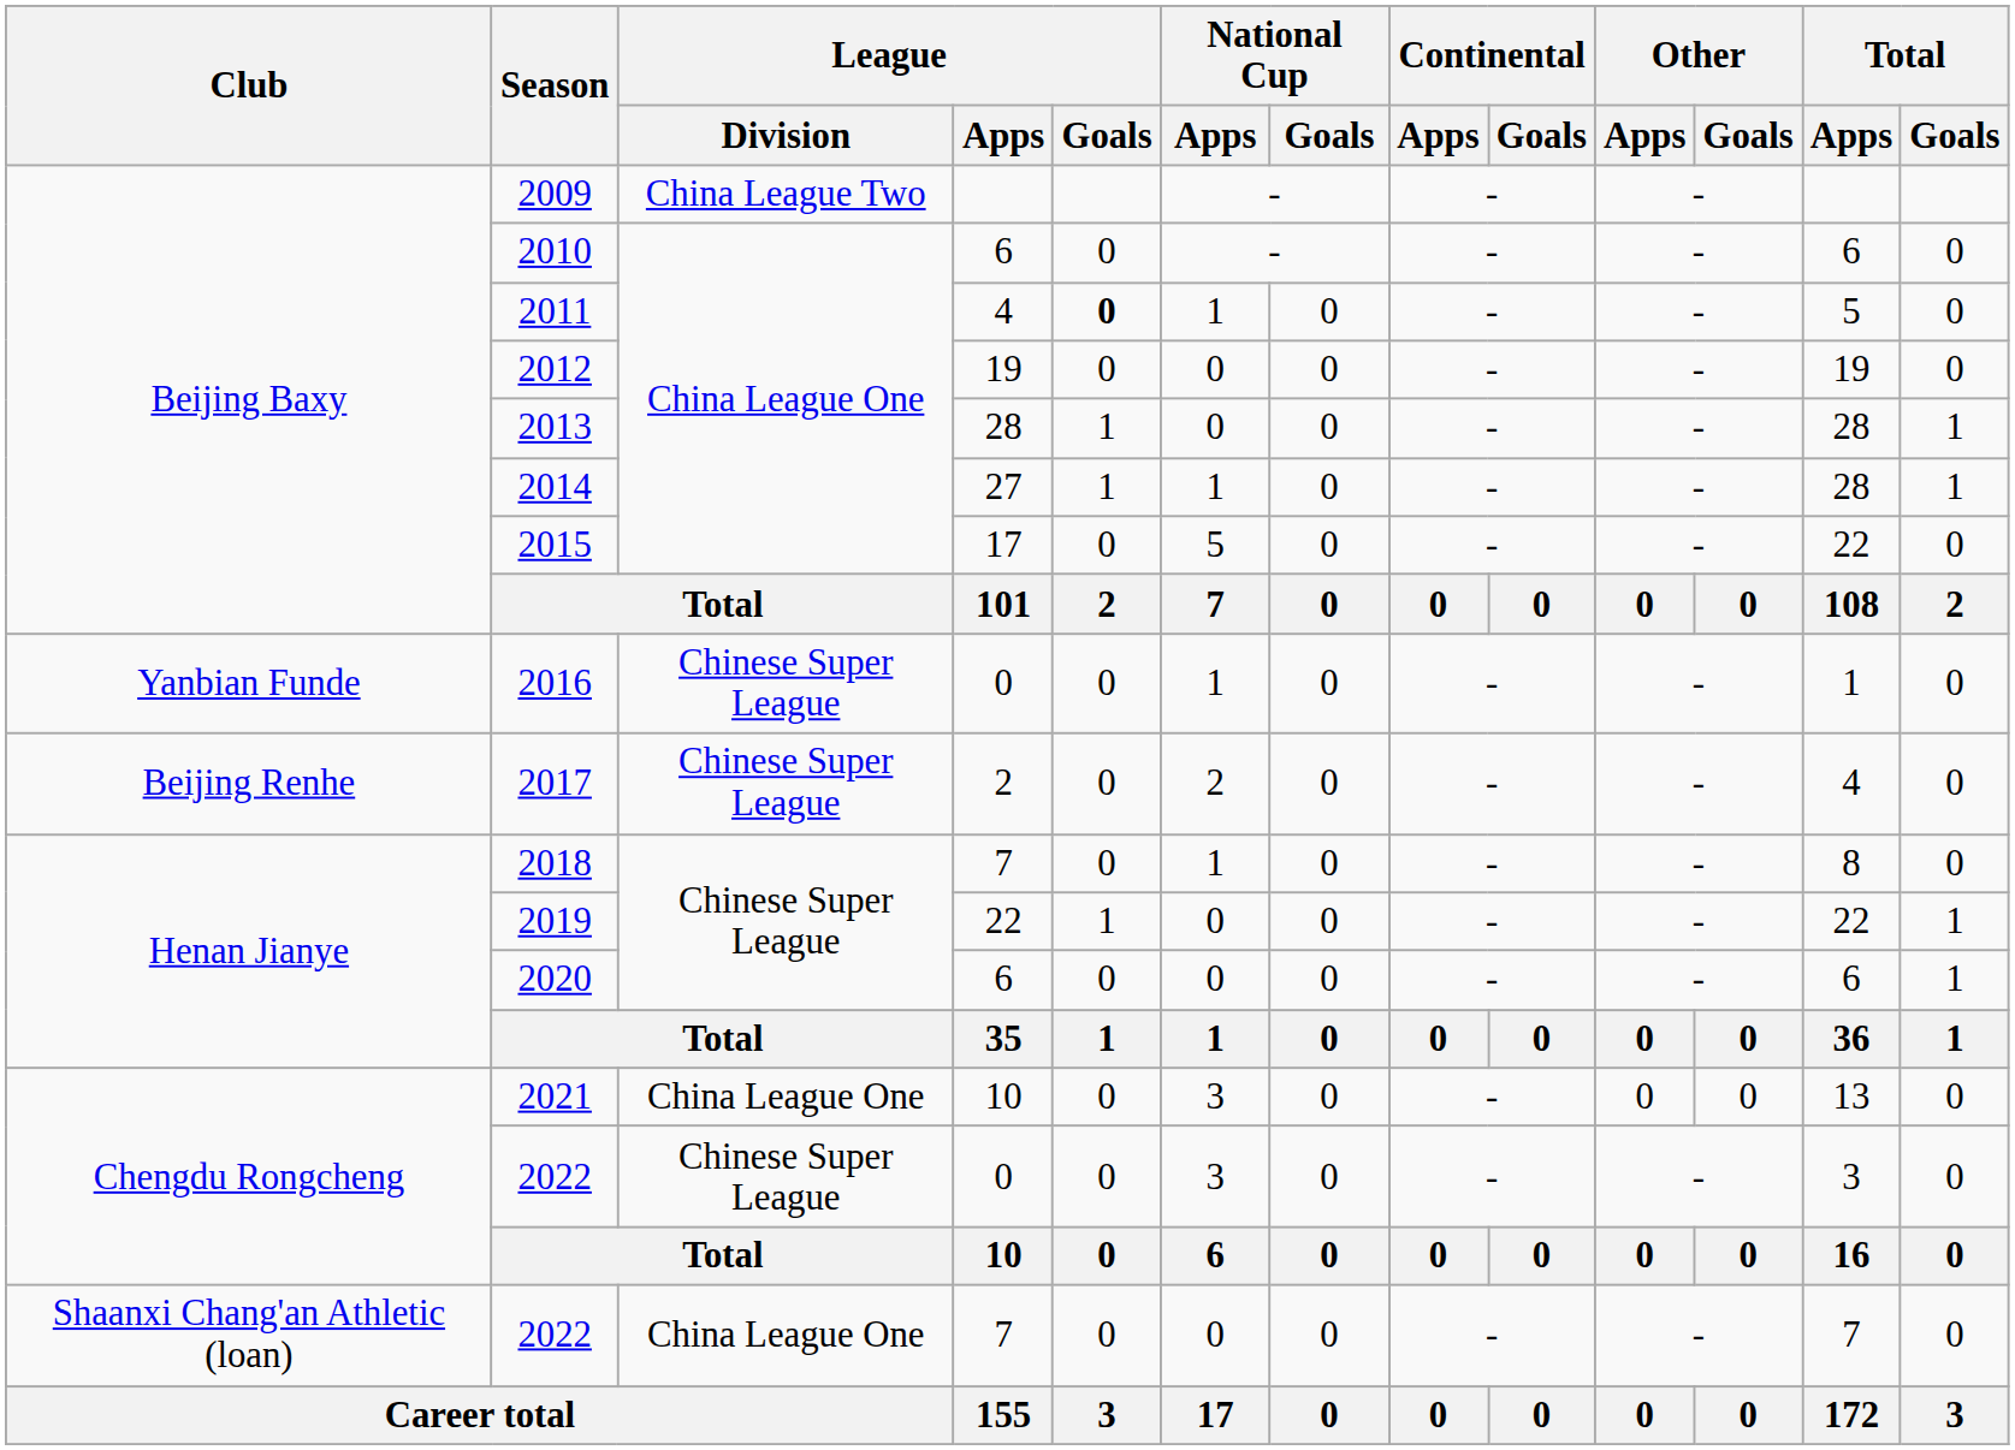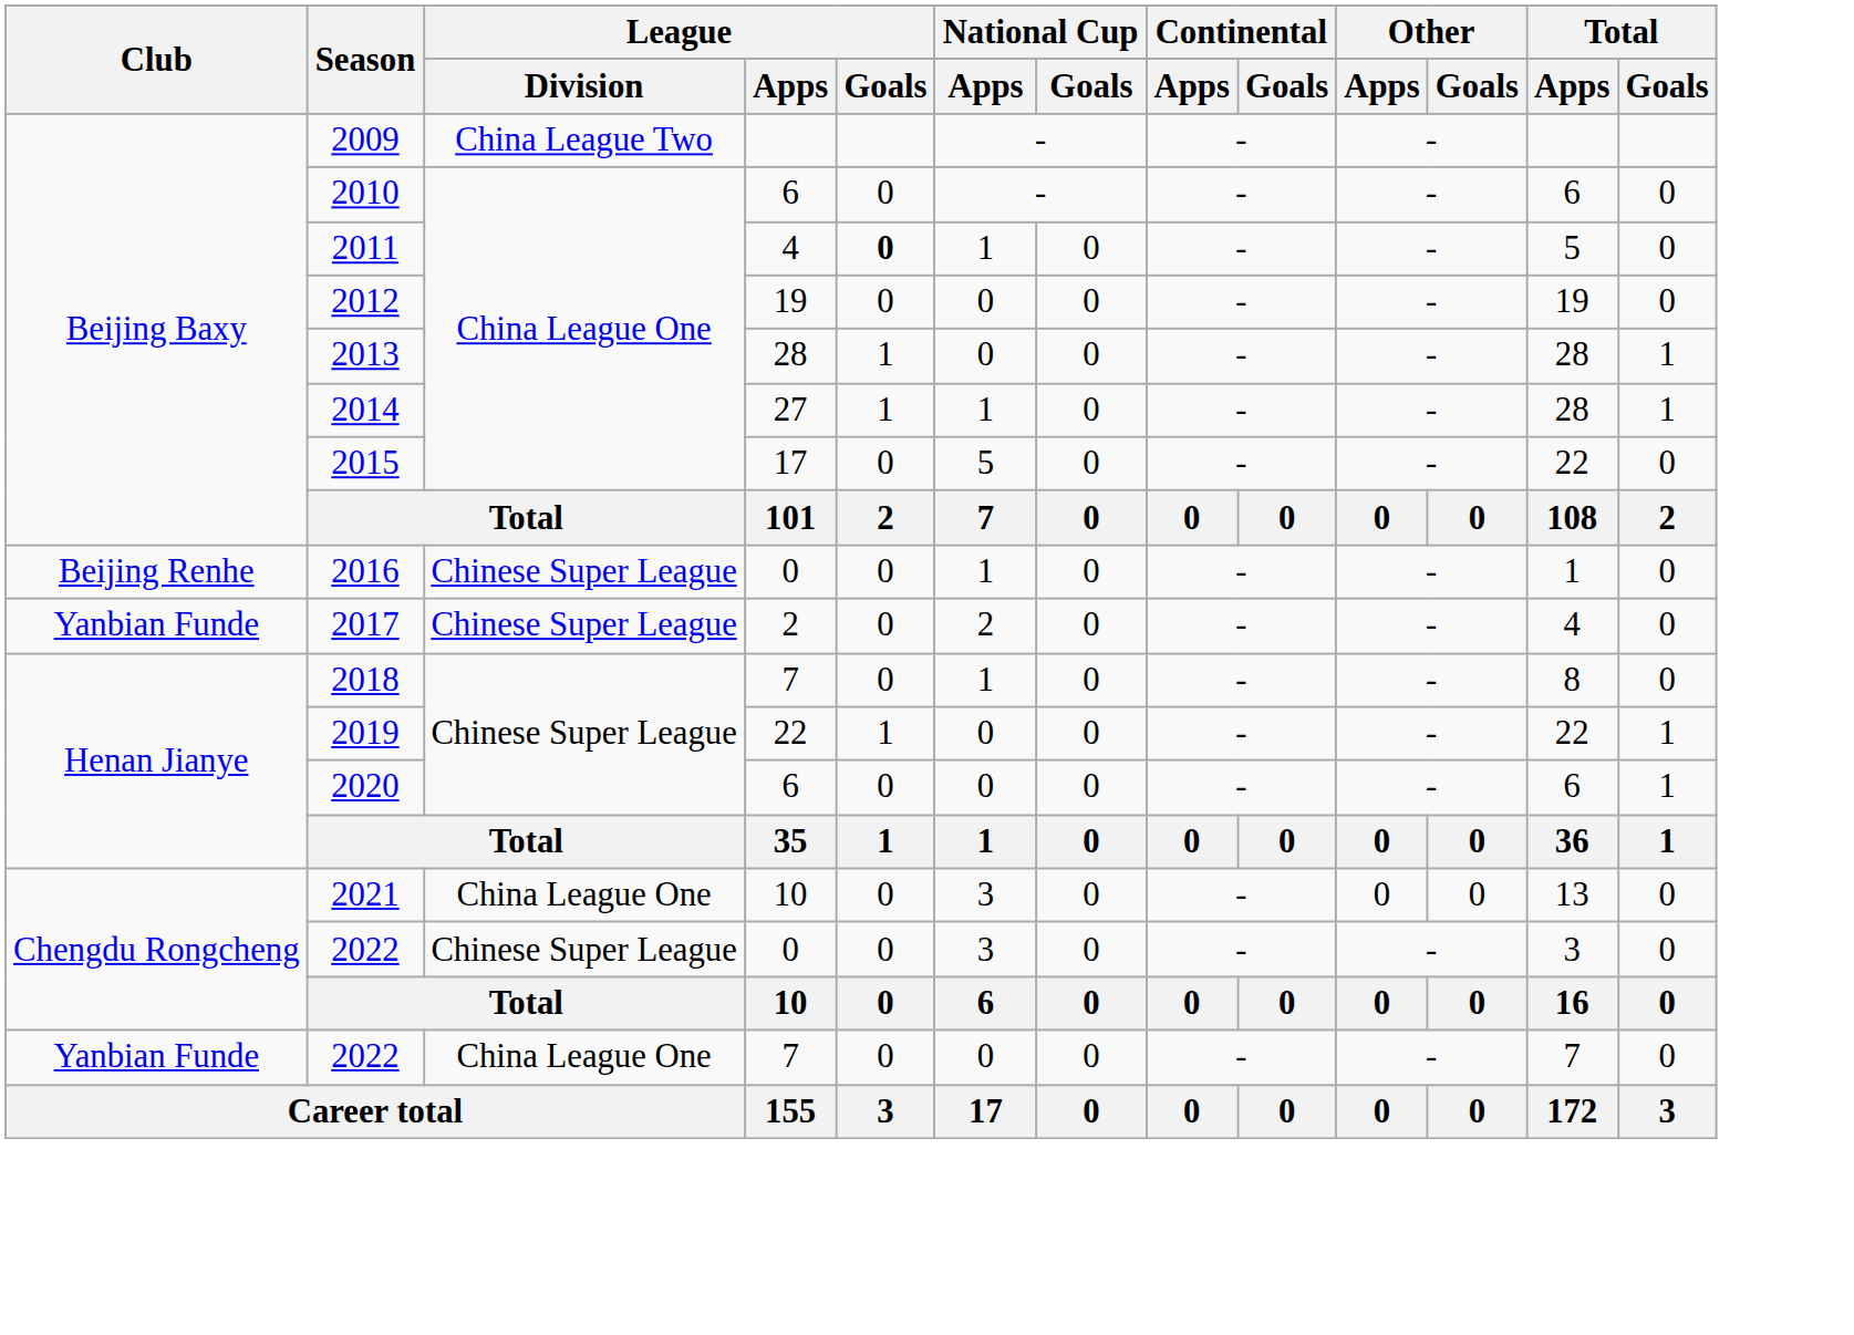 <table class="wikitable" style="text-align: center">
 <tr>
 <th rowspan="2">Club</th>
 <th rowspan="2">Season</th>
 <th colspan="3">League</th>
 <th colspan="2">National Cup</th>
 <th colspan="2">Continental</th>
 <th colspan="2">Other</th>
 <th colspan="2">Total</th>
 </tr>
 <tr>
 <th>Division</th>
 <th>Apps</th>
 <th>Goals</th>
 <th>Apps</th>
 <th>Goals</th>
 <th>Apps</th>
 <th>Goals</th>
 <th>Apps</th>
 <th>Goals</th>
 <th>Apps</th>
 <th>Goals</th>
 </tr>
 <tr>
 <td rowspan="8"><a href='#'>Beijing Baxy</a></td>
 <td><a href='#'>2009</a></td>
 <td rowspan="1"><a href='#'>China League Two</a></td>
 <td></td>
 <td></td>
 <td colspan="2">-</td>
 <td colspan="2">-</td>
 <td colspan="2">-</td>
 <td></td>
 <td></td>
 </tr>
 <tr>
 <td><a href='#'>2010</a></td>
 <td rowspan="6"><a href='#'>China League One</a></td>
 <td>6</td>
 <td>0</td>
 <td colspan="2">-</td>
 <td colspan="2">-</td>
 <td colspan="2">-</td>
 <td>6</td>
 <td>0</td>
 </tr>
 <tr>
 <td><a href='#'>2011</a></td>
 <td>4</td>
 <td><strong>0</strong></td>
 <td>1</td>
 <td>0</td>
 <td colspan="2">-</td>
 <td colspan="2">-</td>
 <td>5</td>
 <td>0</td>
 </tr>
 <tr>
 <td><a href='#'>2012</a></td>
 <td>19</td>
 <td>0</td>
 <td>0</td>
 <td>0</td>
 <td colspan="2">-</td>
 <td colspan="2">-</td>
 <td>19</td>
 <td>0</td>
 </tr>
 <tr>
 <td><a href='#'>2013</a></td>
 <td>28</td>
 <td>1</td>
 <td>0</td>
 <td>0</td>
 <td colspan="2">-</td>
 <td colspan="2">-</td>
 <td>28</td>
 <td>1</td>
 </tr>
 <tr>
 <td><a href='#'>2014</a></td>
 <td>27</td>
 <td>1</td>
 <td>1</td>
 <td>0</td>
 <td colspan="2">-</td>
 <td colspan="2">-</td>
 <td>28</td>
 <td>1</td>
 </tr>
 <tr>
 <td><a href='#'>2015</a></td>
 <td>17</td>
 <td>0</td>
 <td>5</td>
 <td>0</td>
 <td colspan="2">-</td>
 <td colspan="2">-</td>
 <td>22</td>
 <td>0</td>
 </tr>
 <tr>
 <th colspan="2"><strong>Total</strong></th>
 <th>101</th>
 <th>2</th>
 <th>7</th>
 <th>0</th>
 <th>0</th>
 <th>0</th>
 <th>0</th>
 <th>0</th>
 <th>108</th>
 <th>2</th>
 </tr>
 <tr>
-<td><a href='#'>Yanbian Funde</a></td>
+<td><a href='#'>Beijing Renhe</a></td>
 <td><a href='#'>2016</a></td>
 <td><a href='#'>Chinese Super League</a></td>
 <td>0</td>
 <td>0</td>
 <td>1</td>
 <td>0</td>
 <td colspan="2">-</td>
 <td colspan="2">-</td>
 <td>1</td>
 <td>0</td>
 </tr>
 <tr>
-<td><a href='#'>Beijing Renhe</a></td>
+<td><a href='#'>Yanbian Funde</a></td>
 <td><a href='#'>2017</a></td>
 <td><a href='#'>Chinese Super League</a></td>
 <td>2</td>
 <td>0</td>
 <td>2</td>
 <td>0</td>
 <td colspan="2">-</td>
 <td colspan="2">-</td>
 <td>4</td>
 <td>0</td>
 </tr>
 <tr>
 <td rowspan=4><a href='#'>Henan Jianye</a></td>
 <td><a href='#'>2018</a></td>
 <td rowspan=3>Chinese Super League</td>
 <td>7</td>
 <td>0</td>
 <td>1</td>
 <td>0</td>
 <td colspan="2">-</td>
 <td colspan="2">-</td>
 <td>8</td>
 <td>0</td>
 </tr>
 <tr>
 <td><a href='#'>2019</a></td>
 <td>22</td>
 <td>1</td>
 <td>0</td>
 <td>0</td>
 <td colspan="2">-</td>
 <td colspan="2">-</td>
 <td>22</td>
 <td>1</td>
 </tr>
 <tr>
 <td><a href='#'>2020</a></td>
 <td>6</td>
 <td>0</td>
 <td>0</td>
 <td>0</td>
 <td colspan="2">-</td>
 <td colspan="2">-</td>
 <td>6</td>
 <td>1</td>
 </tr>
 <tr>
 <th colspan="2"><strong>Total</strong></th>
 <th>35</th>
 <th>1</th>
 <th>1</th>
 <th>0</th>
 <th>0</th>
 <th>0</th>
 <th>0</th>
 <th>0</th>
 <th>36</th>
 <th>1</th>
 </tr>
 <tr>
 <td rowspan=3><a href='#'>Chengdu Rongcheng</a></td>
 <td><a href='#'>2021</a></td>
 <td>China League One</td>
 <td>10</td>
 <td>0</td>
 <td>3</td>
 <td>0</td>
 <td colspan="2">-</td>
 <td>0</td>
 <td>0</td>
 <td>13</td>
 <td>0</td>
 </tr>
 <tr>
 <td><a href='#'>2022</a></td>
 <td>Chinese Super League</td>
 <td>0</td>
 <td>0</td>
 <td>3</td>
 <td>0</td>
 <td colspan="2">-</td>
 <td colspan="2">-</td>
 <td>3</td>
 <td>0</td>
 </tr>
 <tr>
 <th colspan="2"><strong>Total</strong></th>
 <th>10</th>
 <th>0</th>
 <th>6</th>
 <th>0</th>
 <th>0</th>
 <th>0</th>
 <th>0</th>
 <th>0</th>
 <th>16</th>
 <th>0</th>
 </tr>
 <tr>
-<td><a href='#'>Shaanxi Chang'an Athletic</a> (loan)</td>
+<td><a href='#'>Yanbian Funde</a></td>
 <td><a href='#'>2022</a></td>
 <td>China League One</td>
 <td>7</td>
 <td>0</td>
 <td>0</td>
 <td>0</td>
 <td colspan="2">-</td>
 <td colspan="2">-</td>
 <td>7</td>
 <td>0</td>
 </tr>
 <tr>
 <th colspan=3>Career total</th>
 <th>155</th>
 <th>3</th>
 <th>17</th>
 <th>0</th>
 <th>0</th>
 <th>0</th>
 <th>0</th>
 <th>0</th>
 <th>172</th>
 <th>3</th>
 </tr>
 </table>
